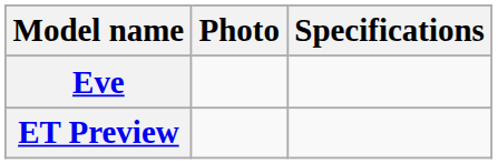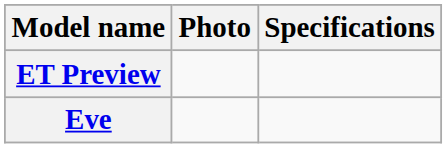 <table class="wikitable">
 <tr>
 <th>Model name</th>
 <th>Photo</th>
 <th>Specifications</th>
 </tr>
 <tr>
+<th><a href='#'>ET Preview</a></th>
+<td></td>
+<td></td>
+</tr>
+<tr>
 <th><a href='#'>Eve</a></th>
 <td></td>
 <td></td>
 </tr>
-<tr>
-<th><a href='#'>ET Preview</a></th>
-<td></td>
-<td></td>
-</tr>
 </table>
